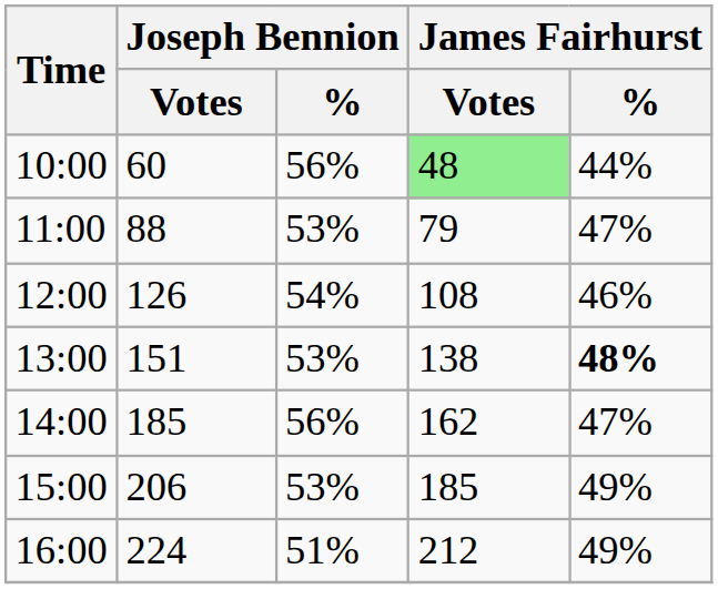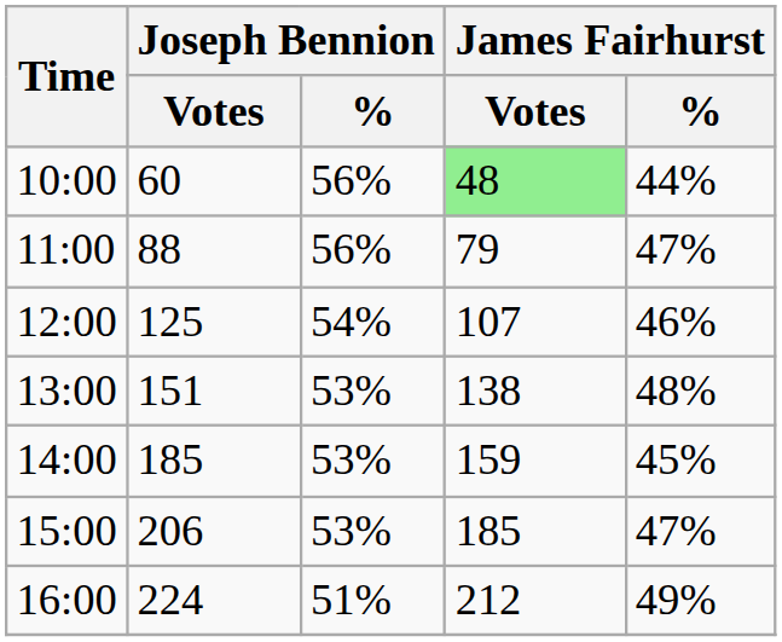 <table class="wikitable">
 <tr>
 <th rowspan="2">Time</th>
 <th colspan="2">Joseph Bennion</th>
 <th colspan="2">James Fairhurst</th>
 </tr>
 <tr>
 <th>Votes</th>
 <th>%</th>
 <th>Votes</th>
 <th>%</th>
 </tr>
 <tr>
 <td>10:00</td>
 <td>60</td>
 <td>56%</td>
 <td style="background: lightgreen;">48</td>
 <td>44%</td>
 </tr>
 <tr>
 <td>11:00</td>
 <td>88</td>
-<td>53%</td>
+<td>56%</td>
 <td>79</td>
 <td>47%</td>
 </tr>
 <tr>
 <td>12:00</td>
-<td>126</td>
+<td>125</td>
 <td>54%</td>
-<td>108</td>
+<td>107</td>
 <td>46%</td>
 </tr>
 <tr>
 <td>13:00</td>
 <td>151</td>
 <td>53%</td>
 <td>138</td>
-<td><strong>48%</strong></td>
+<td>48%</td>
 </tr>
 <tr>
 <td>14:00</td>
 <td>185</td>
-<td>56%</td>
-<td>162</td>
-<td>47%</td>
+<td>53%</td>
+<td>159</td>
+<td>45%</td>
 </tr>
 <tr>
 <td>15:00</td>
 <td>206</td>
 <td>53%</td>
 <td>185</td>
-<td>49%</td>
+<td>47%</td>
 </tr>
 <tr>
 <td>16:00</td>
 <td>224</td>
 <td>51%</td>
 <td>212</td>
 <td>49%</td>
 </tr>
 <tr>
 </tr>
 </table>
